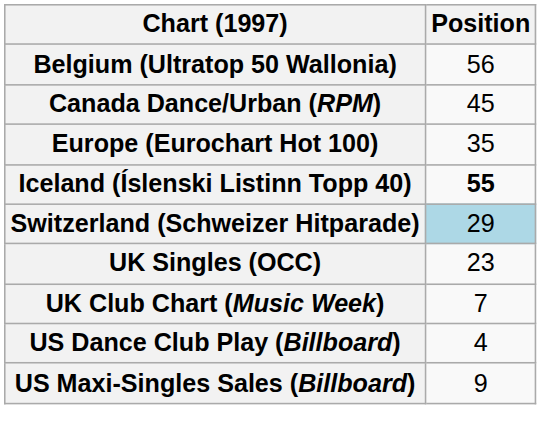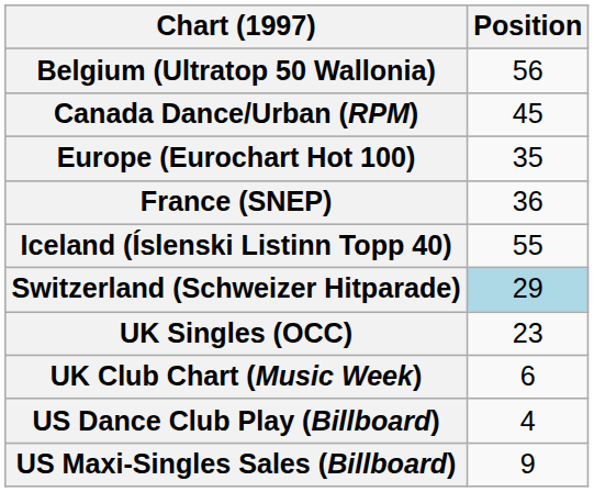 <table class="wikitable sortable plainrowheaders" style="text-align:center">
 <tr>
 <th>Chart (1997)</th>
 <th>Position</th>
 </tr>
 <tr>
 <th scope="row">Belgium (Ultratop 50 Wallonia)</th>
 <td>56</td>
 </tr>
 <tr>
 <th scope="row">Canada Dance/Urban (<em>RPM</em>)</th>
 <td>45</td>
 </tr>
 <tr>
 <th scope="row">Europe (Eurochart Hot 100)</th>
 <td>35</td>
 </tr>
 <tr>
+<th scope="row">France (SNEP)</th>
+<td>36</td>
+</tr>
+<tr>
 <th scope="row">Iceland (Íslenski Listinn Topp 40)</th>
-<td><strong>55</strong></td>
+<td>55</td>
 </tr>
 <tr>
 <th scope="row">Switzerland (Schweizer Hitparade)</th>
 <td style="background: lightblue;">29</td>
 </tr>
 <tr>
 <th scope="row">UK Singles (OCC)</th>
 <td>23</td>
 </tr>
 <tr>
 <th scope="row">UK Club Chart (<em>Music Week</em>)</th>
-<td>7</td>
+<td>6</td>
 </tr>
 <tr>
 <th scope="row">US Dance Club Play (<em>Billboard</em>)</th>
 <td>4</td>
 </tr>
 <tr>
 <th scope="row">US Maxi-Singles Sales (<em>Billboard</em>)</th>
 <td>9</td>
 </tr>
 </table>
